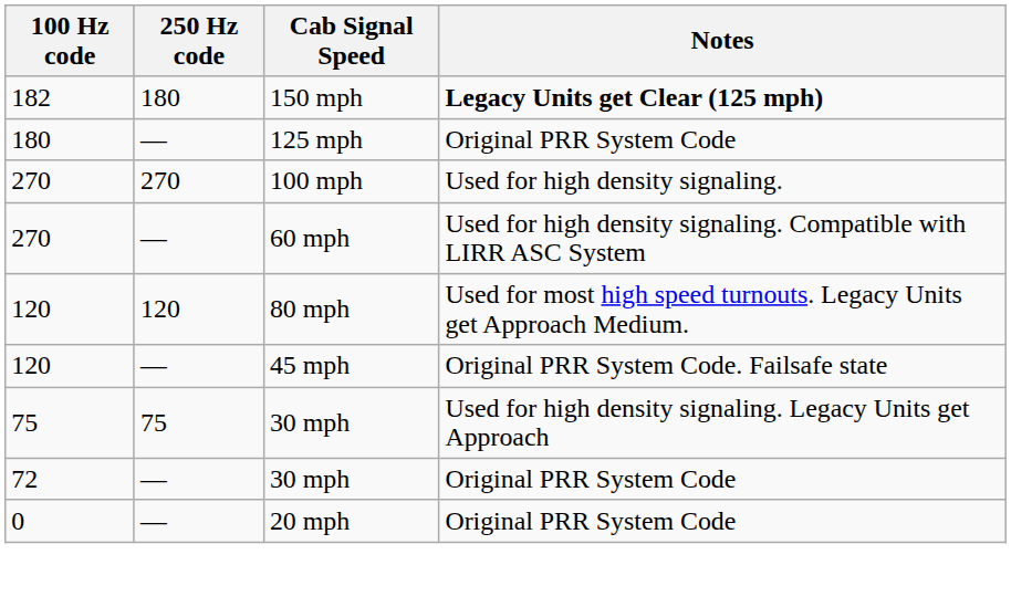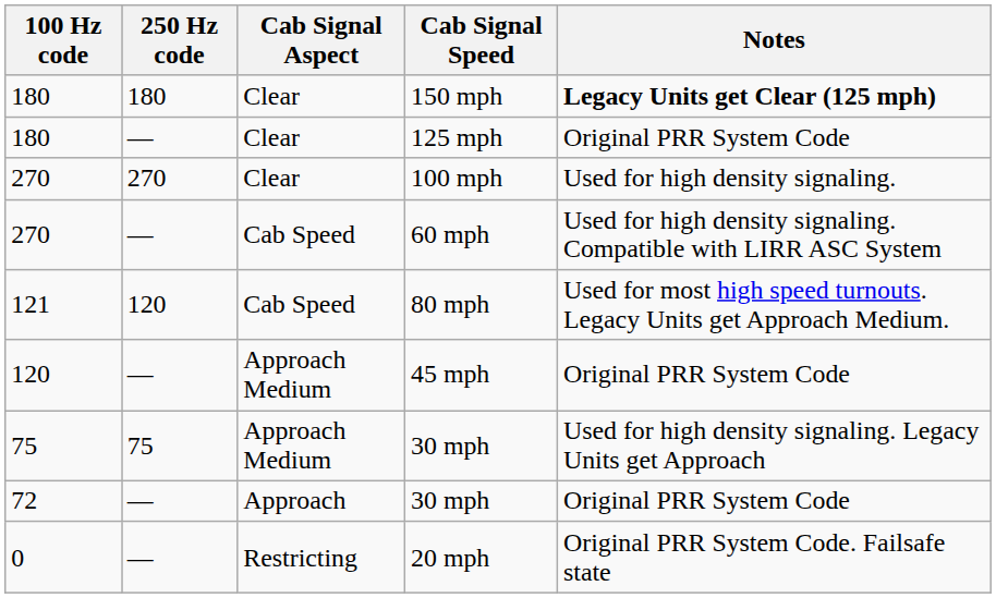 <table class=wikitable>
 <tr>
 <th>100 Hz code</th>
 <th>250 Hz code</th>
+<th>Cab Signal Aspect</th>
 <th>Cab Signal Speed</th>
 <th>Notes</th>
 </tr>
 <tr>
-<td>182</td>
 <td>180</td>
+<td>180</td>
+<td>Clear</td>
 <td>150 mph</td>
 <td><strong>Legacy Units get Clear (125 mph)</strong></td>
 </tr>
 <tr>
 <td>180</td>
 <td>—</td>
+<td>Clear</td>
 <td>125 mph</td>
 <td>Original PRR System Code</td>
 </tr>
 <tr>
 <td>270</td>
 <td>270</td>
+<td>Clear</td>
 <td>100 mph</td>
 <td>Used for high density signaling.</td>
 </tr>
 <tr>
 <td>270</td>
 <td>—</td>
+<td>Cab Speed</td>
 <td>60 mph</td>
 <td>Used for high density signaling. Compatible with LIRR ASC System</td>
 </tr>
 <tr>
+<td>121</td>
 <td>120</td>
-<td>120</td>
+<td>Cab Speed</td>
 <td>80 mph</td>
 <td>Used for most <a href='#'>high speed turnouts</a>.  Legacy Units get Approach Medium.</td>
 </tr>
 <tr>
 <td>120</td>
 <td>—</td>
+<td>Approach Medium</td>
 <td>45 mph</td>
-<td>Original PRR System Code. Failsafe state</td>
+<td>Original PRR System Code</td>
 </tr>
 <tr>
 <td>75</td>
 <td>75</td>
+<td>Approach Medium</td>
 <td>30 mph</td>
 <td>Used for high density signaling. Legacy Units get Approach</td>
 </tr>
 <tr>
 <td>72</td>
 <td>—</td>
+<td>Approach</td>
 <td>30 mph</td>
 <td>Original PRR System Code</td>
 </tr>
 <tr>
 <td>0</td>
 <td>—</td>
+<td>Restricting</td>
 <td>20 mph</td>
-<td>Original PRR System Code</td>
+<td>Original PRR System Code. Failsafe state</td>
 </tr>
 </table>
